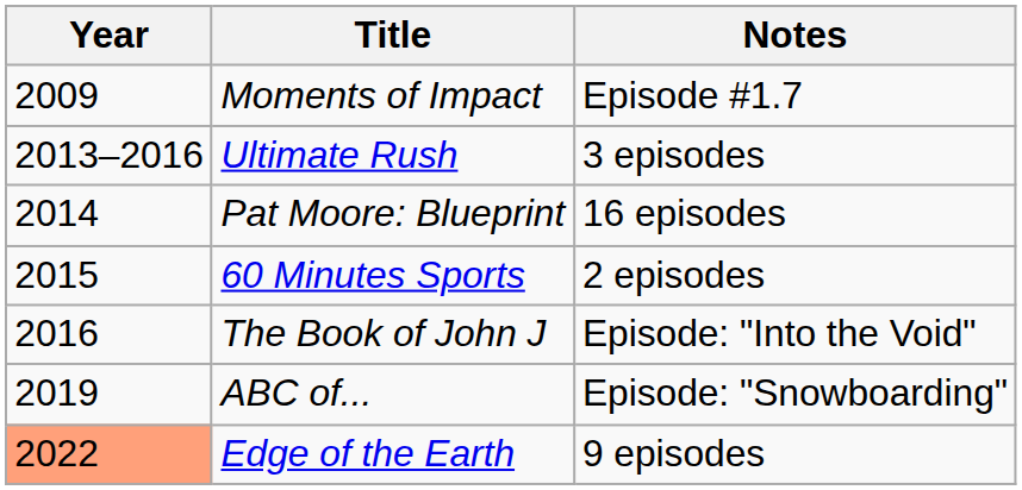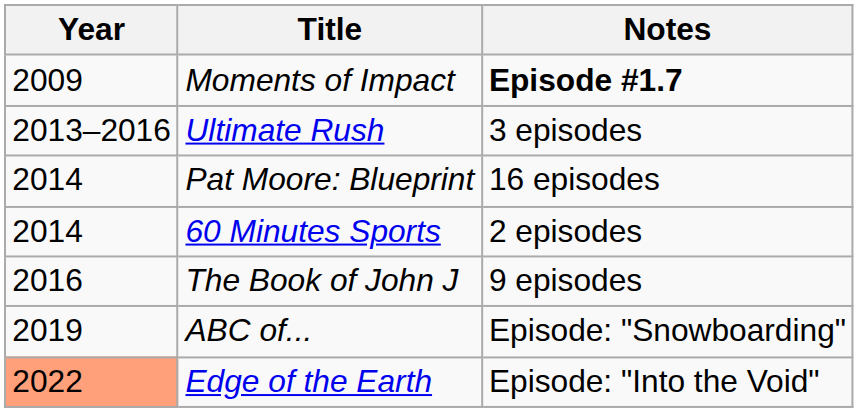 <table class="wikitable sortable">
 <tr>
 <th>Year</th>
 <th>Title</th>
 <th>Notes</th>
 </tr>
 <tr>
 <td>2009</td>
 <td><em>Moments of Impact</em></td>
-<td>Episode #1.7</td>
+<td><strong>Episode #1.7</strong></td>
 </tr>
 <tr>
 <td>2013–2016</td>
 <td><em><a href='#'>Ultimate Rush</a></em></td>
 <td>3 episodes</td>
 </tr>
 <tr>
 <td>2014</td>
 <td><em>Pat Moore: Blueprint</em></td>
 <td>16 episodes</td>
 </tr>
 <tr>
-<td>2015</td>
+<td>2014</td>
 <td><em><a href='#'>60 Minutes Sports</a></em></td>
 <td>2 episodes</td>
 </tr>
 <tr>
 <td>2016</td>
 <td><em>The Book of John J</em></td>
-<td>Episode: "Into the Void"</td>
+<td>9 episodes</td>
 </tr>
 <tr>
 <td>2019</td>
 <td><em>ABC of...</em></td>
 <td>Episode: "Snowboarding"</td>
 </tr>
 <tr>
 <td style="background: lightsalmon;">2022</td>
 <td><em><a href='#'> Edge of the Earth</a></em></td>
-<td>9 episodes</td>
+<td>Episode: "Into the Void"</td>
 </tr>
 </table>
